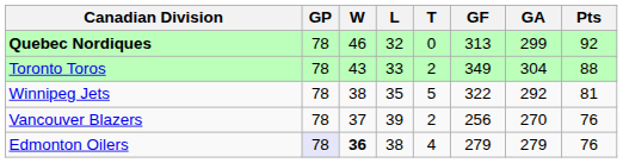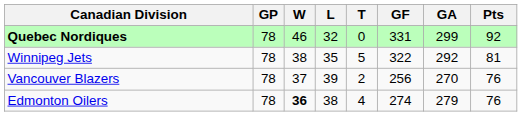 <table class="wikitable">
 <tr>
 <th width="40%">Canadian Division</th>
 <th width="5%">GP</th>
 <th width="5%">W</th>
 <th width="5%">L</th>
 <th width="5%">T</th>
 <th width="7.5%">GF</th>
 <th width="7.5%">GA</th>
 <th width="7.5%">Pts</th>
 </tr>
 <tr align=center bgcolor=#bbffbb>
 <td align=left><strong>Quebec Nordiques</strong></td>
 <td>78</td>
 <td>46</td>
 <td>32</td>
 <td>0</td>
-<td>313</td>
+<td>331</td>
 <td>299</td>
 <td>92</td>
-</tr>
-<tr align=center bgcolor=#bbffbb>
-<td align=left><a href='#'>Toronto Toros</a></td>
-<td>78</td>
-<td>43</td>
-<td>33</td>
-<td>2</td>
-<td>349</td>
-<td>304</td>
-<td>88</td>
 </tr>
 <tr align=center>
 <td align=left><a href='#'>Winnipeg Jets</a></td>
 <td>78</td>
 <td>38</td>
 <td>35</td>
 <td>5</td>
 <td>322</td>
 <td>292</td>
 <td>81</td>
 </tr>
 <tr align=center>
 <td align=left><a href='#'>Vancouver Blazers</a></td>
 <td>78</td>
 <td>37</td>
 <td>39</td>
 <td>2</td>
 <td>256</td>
 <td>270</td>
 <td>76</td>
 </tr>
 <tr align=center>
 <td align=left><a href='#'>Edmonton Oilers</a></td>
-<td style="background: lavender;">78</td>
+<td>78</td>
 <td><strong>36</strong></td>
 <td>38</td>
 <td>4</td>
-<td>279</td>
+<td>274</td>
 <td>279</td>
 <td>76</td>
 </tr>
 </table>
